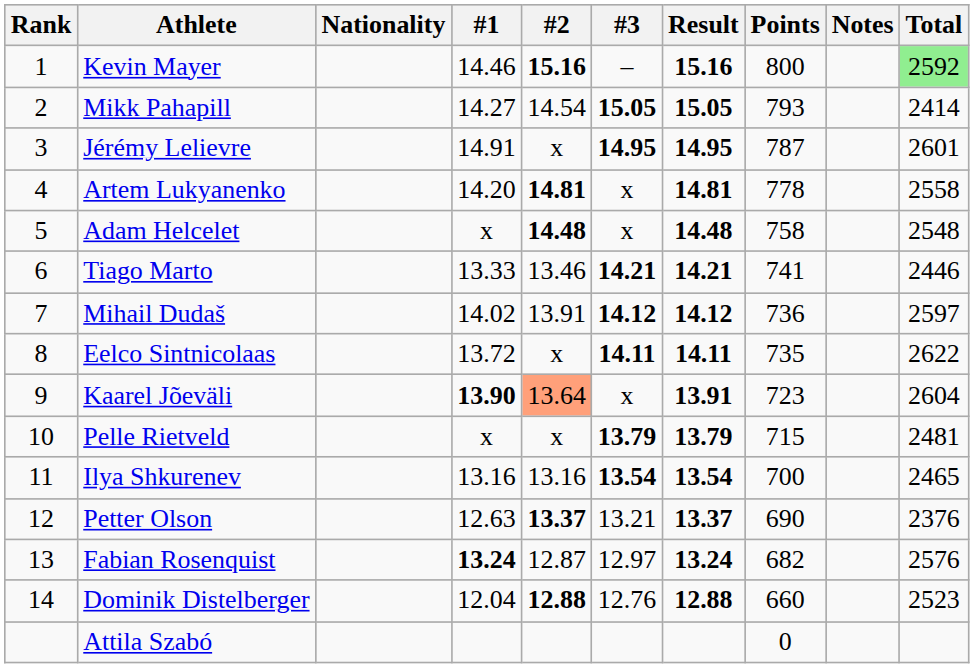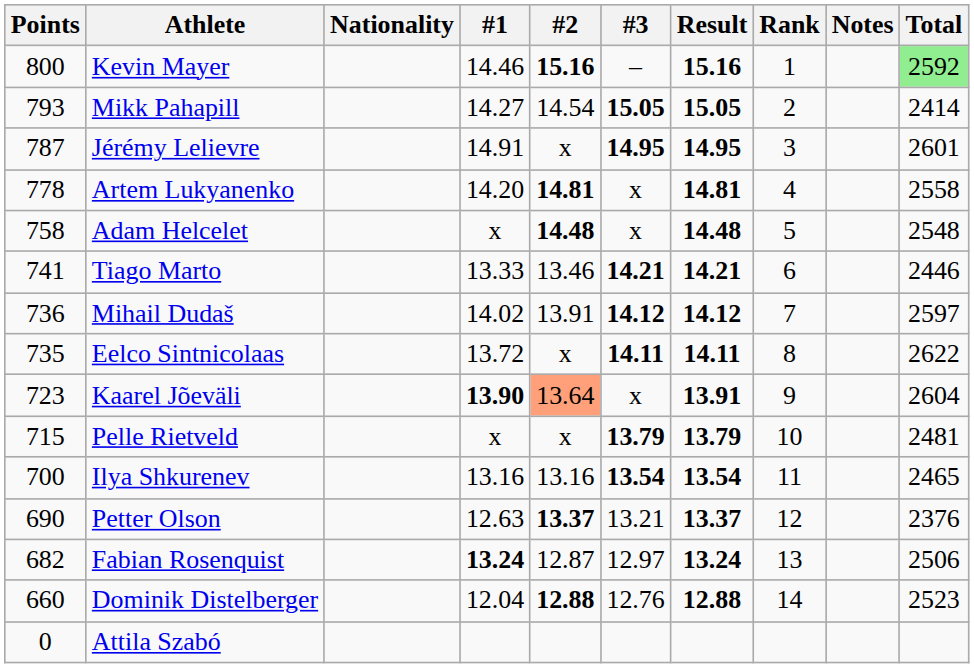 <table class="wikitable sortable" style="text-align:center">
 <tr>
-<th>Rank</th>
+<th>Points</th>
 <th>Athlete</th>
 <th>Nationality</th>
 <th>#1</th>
 <th>#2</th>
 <th>#3</th>
 <th>Result</th>
-<th>Points</th>
+<th>Rank</th>
 <th>Notes</th>
 <th>Total</th>
 </tr>
 <tr>
-<td>1</td>
+<td>800</td>
 <td align=left><a href='#'>Kevin Mayer</a></td>
 <td align=left></td>
 <td>14.46</td>
 <td><strong>15.16</strong></td>
 <td>–</td>
 <td><strong>15.16</strong></td>
-<td>800</td>
+<td>1</td>
 <td></td>
 <td style="background: lightgreen;">2592</td>
 </tr>
 <tr>
-<td>2</td>
+<td>793</td>
 <td align=left><a href='#'>Mikk Pahapill</a></td>
 <td align=left></td>
 <td>14.27</td>
 <td>14.54</td>
 <td><strong>15.05</strong></td>
 <td><strong>15.05</strong></td>
-<td>793</td>
+<td>2</td>
 <td></td>
 <td>2414</td>
 </tr>
 <tr>
-<td>3</td>
+<td>787</td>
 <td align=left><a href='#'>Jérémy Lelievre</a></td>
 <td align=left></td>
 <td>14.91</td>
 <td>x</td>
 <td><strong>14.95</strong></td>
 <td><strong>14.95</strong></td>
-<td>787</td>
+<td>3</td>
 <td></td>
 <td>2601</td>
 </tr>
 <tr>
-<td>4</td>
+<td>778</td>
 <td align=left><a href='#'>Artem Lukyanenko</a></td>
 <td align=left></td>
 <td>14.20</td>
 <td><strong>14.81</strong></td>
 <td>x</td>
 <td><strong>14.81</strong></td>
-<td>778</td>
+<td>4</td>
 <td></td>
 <td>2558</td>
 </tr>
 <tr>
-<td>5</td>
+<td>758</td>
 <td align=left><a href='#'>Adam Helcelet</a></td>
 <td align=left></td>
 <td>x</td>
 <td><strong>14.48</strong></td>
 <td>x</td>
 <td><strong>14.48</strong></td>
-<td>758</td>
+<td>5</td>
 <td></td>
 <td>2548</td>
 </tr>
 <tr>
-<td>6</td>
+<td>741</td>
 <td align=left><a href='#'>Tiago Marto</a></td>
 <td align=left></td>
 <td>13.33</td>
 <td>13.46</td>
 <td><strong>14.21</strong></td>
 <td><strong>14.21</strong></td>
-<td>741</td>
+<td>6</td>
 <td></td>
 <td>2446</td>
 </tr>
 <tr>
-<td>7</td>
+<td>736</td>
 <td align=left><a href='#'>Mihail Dudaš</a></td>
 <td align=left></td>
 <td>14.02</td>
 <td>13.91</td>
 <td><strong>14.12</strong></td>
 <td><strong>14.12</strong></td>
-<td>736</td>
+<td>7</td>
 <td></td>
 <td>2597</td>
 </tr>
 <tr>
-<td>8</td>
+<td>735</td>
 <td align=left><a href='#'>Eelco Sintnicolaas</a></td>
 <td align=left></td>
 <td>13.72</td>
 <td>x</td>
 <td><strong>14.11</strong></td>
 <td><strong>14.11</strong></td>
-<td>735</td>
+<td>8</td>
 <td></td>
 <td>2622</td>
 </tr>
 <tr>
-<td>9</td>
+<td>723</td>
 <td align=left><a href='#'>Kaarel Jõeväli</a></td>
 <td align=left></td>
 <td><strong>13.90</strong></td>
 <td style="background: lightsalmon;">13.64</td>
 <td>x</td>
 <td><strong>13.91</strong></td>
-<td>723</td>
+<td>9</td>
 <td></td>
 <td>2604</td>
 </tr>
 <tr>
-<td>10</td>
+<td>715</td>
 <td align=left><a href='#'>Pelle Rietveld</a></td>
 <td align=left></td>
 <td>x</td>
 <td>x</td>
 <td><strong>13.79</strong></td>
 <td><strong>13.79</strong></td>
-<td>715</td>
+<td>10</td>
 <td></td>
 <td>2481</td>
 </tr>
 <tr>
-<td>11</td>
+<td>700</td>
 <td align=left><a href='#'>Ilya Shkurenev</a></td>
 <td align=left></td>
 <td>13.16</td>
 <td>13.16</td>
 <td><strong>13.54</strong></td>
 <td><strong>13.54</strong></td>
-<td>700</td>
+<td>11</td>
 <td></td>
 <td>2465</td>
 </tr>
 <tr>
-<td>12</td>
+<td>690</td>
 <td align=left><a href='#'>Petter Olson</a></td>
 <td align=left></td>
 <td>12.63</td>
 <td><strong>13.37</strong></td>
 <td>13.21</td>
 <td><strong>13.37</strong></td>
-<td>690</td>
+<td>12</td>
 <td></td>
 <td>2376</td>
 </tr>
 <tr>
-<td>13</td>
+<td>682</td>
 <td align=left><a href='#'>Fabian Rosenquist</a></td>
 <td align=left></td>
 <td><strong>13.24</strong></td>
 <td>12.87</td>
 <td>12.97</td>
 <td><strong>13.24</strong></td>
-<td>682</td>
+<td>13</td>
 <td></td>
-<td>2576</td>
+<td>2506</td>
 </tr>
 <tr>
-<td>14</td>
+<td>660</td>
 <td align=left><a href='#'>Dominik Distelberger</a></td>
 <td align=left></td>
 <td>12.04</td>
 <td><strong>12.88</strong></td>
 <td>12.76</td>
 <td><strong>12.88</strong></td>
-<td>660</td>
+<td>14</td>
 <td></td>
 <td>2523</td>
 </tr>
 <tr>
-<td></td>
+<td>0</td>
 <td align=left><a href='#'>Attila Szabó</a></td>
 <td align=left></td>
 <td></td>
 <td></td>
 <td></td>
 <td><strong></strong></td>
-<td>0</td>
+<td></td>
 <td></td>
 <td></td>
 </tr>
 </table>
